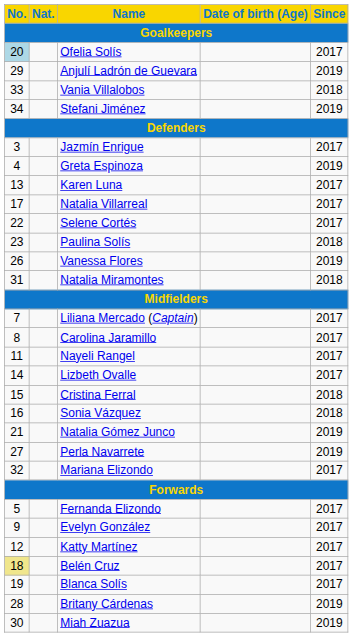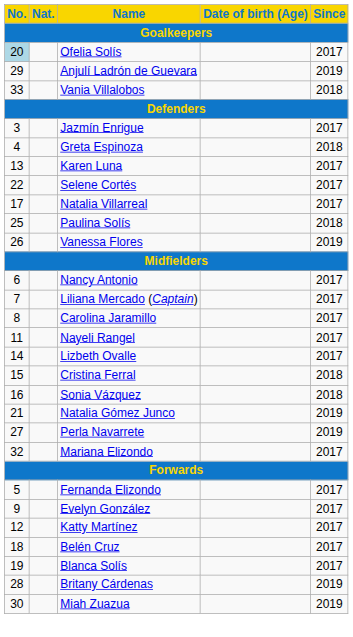 <table class="wikitable" style="text-align:center; font-size:100%;">
 <tr>
 <th style=background-color:#F9D600;color:#0E77CA>No.</th>
 <th style=background-color:#F9D600;color:#0E77CA>Nat.</th>
 <th style=background-color:#F9D600;color:#0E77CA>Name</th>
 <th style=background-color:#F9D600;color:#0E77CA>Date of birth (Age)</th>
 <th style=background-color:#F9D600;color:#0E77CA>Since</th>
 </tr>
 <tr>
 <th colspan="5" style="background:#0E77CA; color:#F9D600; text-align:center;">Goalkeepers</th>
 </tr>
 <tr>
 <td style="background: lightblue;">20</td>
 <td></td>
 <td align=left><a href='#'>Ofelia Solís</a></td>
 <td></td>
 <td>2017</td>
 </tr>
 <tr>
 <td>29</td>
 <td></td>
 <td align=left><a href='#'>Anjulí Ladrón de Guevara</a></td>
 <td></td>
 <td>2019</td>
 </tr>
 <tr>
 <td>33</td>
 <td></td>
 <td align=left><a href='#'>Vania Villalobos</a></td>
 <td></td>
 <td>2018</td>
 </tr>
 <tr>
-<td>34</td>
-<td></td>
-<td align=left><a href='#'>Stefani Jiménez</a></td>
-<td></td>
-<td>2019</td>
-</tr>
-<tr>
 <th colspan="5" style="background:#0E77CA; color:#F9D600; text-align:center;">Defenders</th>
 </tr>
 <tr>
 <td>3</td>
 <td></td>
 <td align=left><a href='#'>Jazmín Enrigue</a></td>
 <td></td>
 <td>2017</td>
 </tr>
 <tr>
 <td>4</td>
 <td></td>
 <td align=left><a href='#'>Greta Espinoza</a></td>
 <td></td>
-<td>2019</td>
+<td>2018</td>
 </tr>
 <tr>
 <td>13</td>
 <td></td>
 <td align=left><a href='#'>Karen Luna</a></td>
+<td></td>
+<td>2017</td>
+</tr>
+<tr>
+<td>22</td>
+<td></td>
+<td align=left><a href='#'>Selene Cortés</a></td>
 <td></td>
 <td>2017</td>
 </tr>
 <tr>
 <td>17</td>
 <td></td>
 <td align=left><a href='#'>Natalia Villarreal</a></td>
 <td></td>
 <td>2017</td>
 </tr>
 <tr>
-<td>22</td>
-<td></td>
-<td align=left><a href='#'>Selene Cortés</a></td>
-<td></td>
-<td>2017</td>
-</tr>
-<tr>
-<td>23</td>
+<td>25</td>
 <td></td>
 <td align=left><a href='#'>Paulina Solís</a></td>
 <td></td>
 <td>2018</td>
 </tr>
 <tr>
 <td>26</td>
 <td></td>
 <td align=left><a href='#'>Vanessa Flores</a></td>
 <td></td>
 <td>2019</td>
 </tr>
 <tr>
-<td>31</td>
-<td></td>
-<td align=left><a href='#'>Natalia Miramontes</a></td>
-<td></td>
-<td>2018</td>
+<th colspan="5" style="background:#0E77CA; color:#F9D600; text-align:center;">Midfielders</th>
 </tr>
 <tr>
-<th colspan="5" style="background:#0E77CA; color:#F9D600; text-align:center;">Midfielders</th>
+<td>6</td>
+<td></td>
+<td align=left><a href='#'>Nancy Antonio</a></td>
+<td></td>
+<td>2017</td>
 </tr>
 <tr>
 <td>7</td>
 <td></td>
 <td align=left><a href='#'>Liliana Mercado</a> (<em><a href='#'>Captain</a></em>)</td>
 <td></td>
 <td>2017</td>
 </tr>
 <tr>
 <td>8</td>
 <td></td>
 <td align=left><a href='#'>Carolina Jaramillo</a></td>
 <td></td>
 <td>2017</td>
 </tr>
 <tr>
 <td>11</td>
 <td></td>
 <td align=left><a href='#'>Nayeli Rangel</a></td>
 <td></td>
 <td>2017</td>
 </tr>
 <tr>
 <td>14</td>
 <td></td>
 <td align=left><a href='#'>Lizbeth Ovalle</a></td>
 <td></td>
 <td>2017</td>
 </tr>
 <tr>
 <td>15</td>
 <td></td>
 <td align=left><a href='#'>Cristina Ferral</a></td>
 <td></td>
 <td>2018</td>
 </tr>
 <tr>
 <td>16</td>
 <td></td>
 <td align=left><a href='#'>Sonia Vázquez</a></td>
 <td></td>
 <td>2018</td>
 </tr>
 <tr>
 <td>21</td>
 <td></td>
 <td align=left><a href='#'>Natalia Gómez Junco</a></td>
 <td></td>
 <td>2019</td>
 </tr>
 <tr>
 <td>27</td>
 <td></td>
 <td align=left><a href='#'>Perla Navarrete</a></td>
 <td></td>
 <td>2019</td>
 </tr>
 <tr>
 <td>32</td>
 <td></td>
 <td align=left><a href='#'>Mariana Elizondo</a></td>
 <td></td>
 <td>2017</td>
 </tr>
 <tr>
 <th colspan="5" style="background:#0E77CA; color:#F9D600; text-align:center;">Forwards</th>
 </tr>
 <tr>
 <td>5</td>
 <td></td>
 <td align=left><a href='#'>Fernanda Elizondo</a></td>
 <td></td>
 <td>2017</td>
 </tr>
 <tr>
 <td>9</td>
 <td></td>
 <td align=left><a href='#'>Evelyn González</a></td>
 <td></td>
 <td>2017</td>
 </tr>
 <tr>
 <td>12</td>
 <td></td>
 <td align=left><a href='#'>Katty Martínez</a></td>
 <td></td>
 <td>2017</td>
 </tr>
 <tr>
-<td style="background: khaki;">18</td>
+<td>18</td>
 <td></td>
 <td align=left><a href='#'>Belén Cruz</a></td>
 <td></td>
 <td>2017</td>
 </tr>
 <tr>
 <td>19</td>
 <td></td>
 <td align=left><a href='#'>Blanca Solís</a></td>
 <td></td>
 <td>2017</td>
 </tr>
 <tr>
 <td>28</td>
 <td></td>
 <td align=left><a href='#'>Britany Cárdenas</a></td>
 <td></td>
 <td>2019</td>
 </tr>
 <tr>
 <td>30</td>
 <td></td>
 <td align=left><a href='#'>Miah Zuazua</a></td>
 <td></td>
 <td>2019</td>
 </tr>
 </table>
